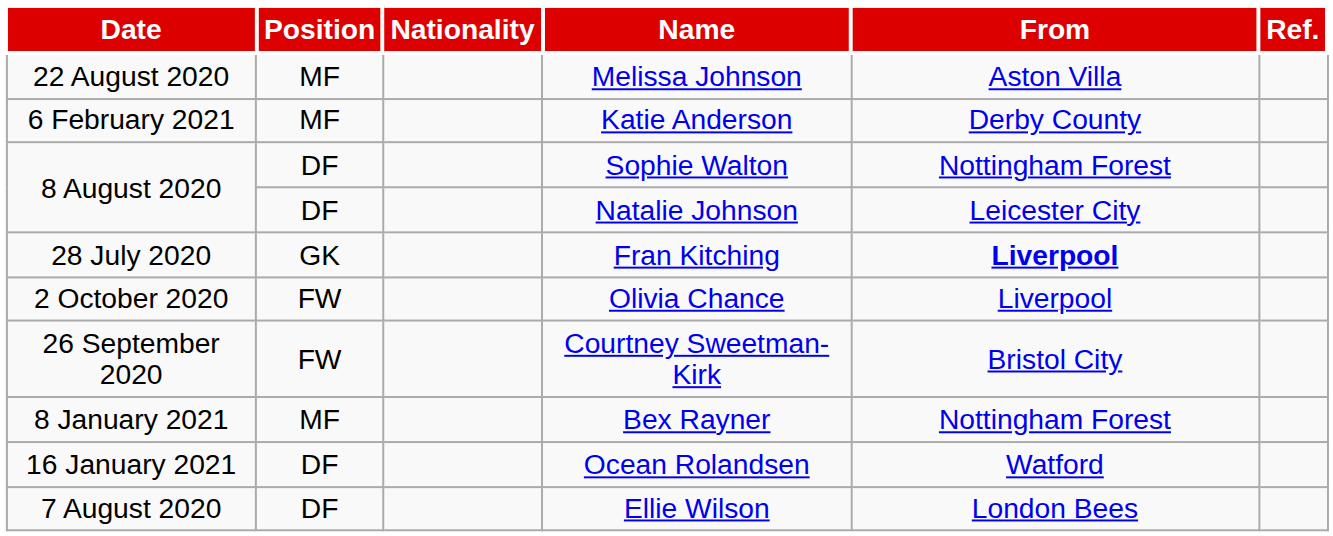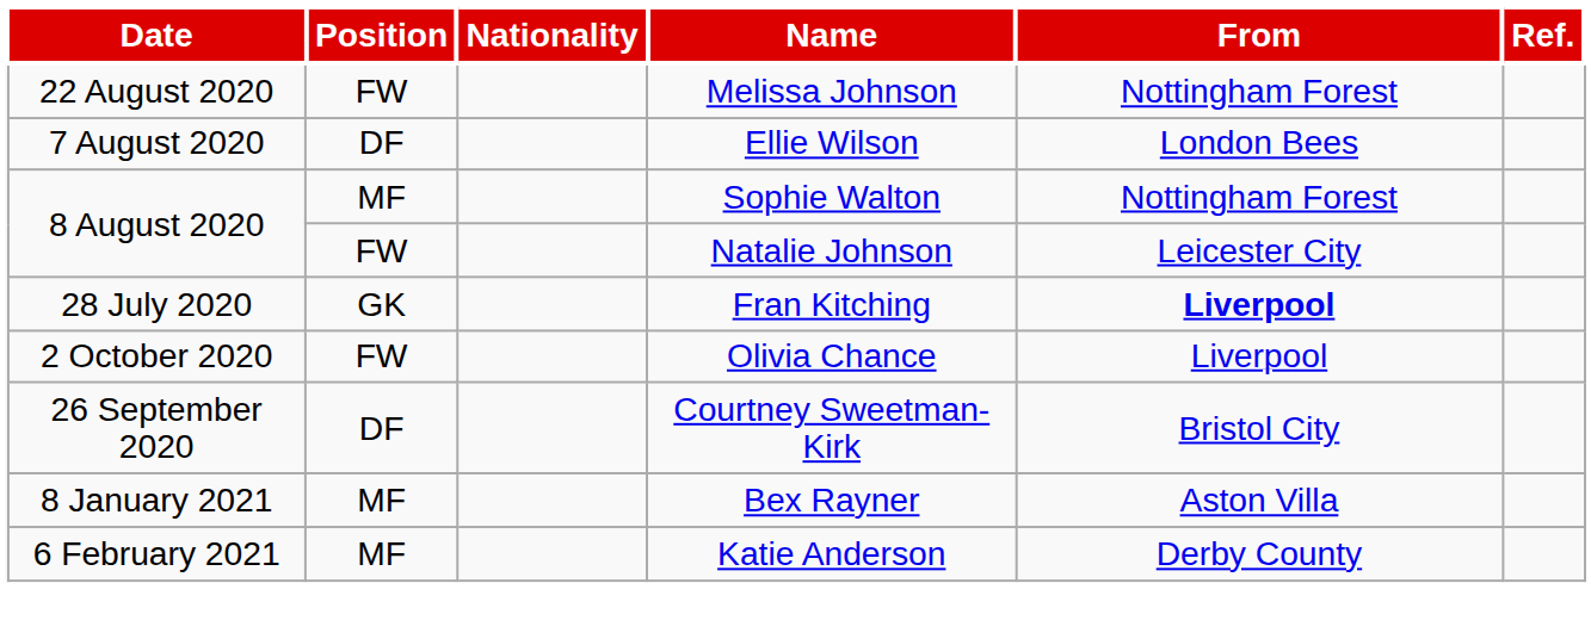 <table class="wikitable" style="text-align:center; font-size:90%; ">
 <tr>
 <th style="background:#DD0000;color:#FFFFFF;border:2px solid #FFFFFF; width:120px;">Date</th>
 <th style="background:#DD0000;color:#FFFFFF;border:2px solid #FFFFFF; width:50px;">Position</th>
 <th style="background:#DD0000;color:#FFFFFF;border:2px solid #FFFFFF; width:50px;">Nationality</th>
 <th style="background:#DD0000;color:#FFFFFF;border:2px solid #FFFFFF; width:150px;">Name</th>
 <th style="background:#DD0000;color:#FFFFFF;border:2px solid #FFFFFF; width:200px;">From</th>
 <th style="background:#DD0000;color:#FFFFFF;border:2px solid #FFFFFF; width:25px;">Ref.</th>
 </tr>
 <tr>
 <td>22 August 2020</td>
-<td>MF</td>
+<td>FW</td>
 <td></td>
 <td><a href='#'>Melissa Johnson</a></td>
-<td> <a href='#'>Aston Villa</a></td>
+<td> <a href='#'>Nottingham Forest</a></td>
 <td></td>
 </tr>
 <tr>
-<td>6 February 2021</td>
-<td>MF</td>
+<td>7 August 2020</td>
+<td>DF</td>
 <td></td>
-<td><a href='#'>Katie Anderson</a></td>
-<td> <a href='#'>Derby County</a></td>
+<td><a href='#'>Ellie Wilson</a></td>
+<td> <a href='#'>London Bees</a></td>
 <td></td>
 </tr>
 <tr>
 <td rowspan=2>8 August 2020</td>
-<td>DF</td>
+<td>MF</td>
 <td></td>
 <td><a href='#'>Sophie Walton</a></td>
 <td> <a href='#'>Nottingham Forest</a></td>
 <td></td>
 </tr>
 <tr>
-<td>DF</td>
+<td>FW</td>
 <td></td>
 <td><a href='#'>Natalie Johnson</a></td>
 <td> <a href='#'>Leicester City</a></td>
 <td></td>
 </tr>
 <tr>
 <td>28 July 2020</td>
 <td>GK</td>
 <td></td>
 <td><a href='#'>Fran Kitching</a></td>
 <td><strong> <a href='#'>Liverpool</a></strong></td>
 <td></td>
 </tr>
 <tr>
 <td>2 October 2020</td>
 <td>FW</td>
 <td></td>
 <td><a href='#'>Olivia Chance</a></td>
 <td> <a href='#'>Liverpool</a></td>
 <td></td>
 </tr>
 <tr>
 <td>26 September 2020</td>
-<td>FW</td>
+<td>DF</td>
 <td></td>
 <td><a href='#'>Courtney Sweetman-Kirk</a></td>
 <td> <a href='#'>Bristol City</a></td>
 <td></td>
 </tr>
 <tr>
 <td>8 January 2021</td>
 <td>MF</td>
 <td></td>
 <td><a href='#'>Bex Rayner</a></td>
-<td> <a href='#'>Nottingham Forest</a></td>
+<td> <a href='#'>Aston Villa</a></td>
 <td></td>
 </tr>
 <tr>
-<td>16 January 2021</td>
-<td>DF</td>
+<td>6 February 2021</td>
+<td>MF</td>
 <td></td>
-<td><a href='#'>Ocean Rolandsen</a></td>
-<td> <a href='#'>Watford</a></td>
-<td></td>
-</tr>
-<tr>
-<td>7 August 2020</td>
-<td>DF</td>
-<td></td>
-<td><a href='#'>Ellie Wilson</a></td>
-<td> <a href='#'>London Bees</a></td>
+<td><a href='#'>Katie Anderson</a></td>
+<td> <a href='#'>Derby County</a></td>
 <td></td>
 </tr>
 </table>
